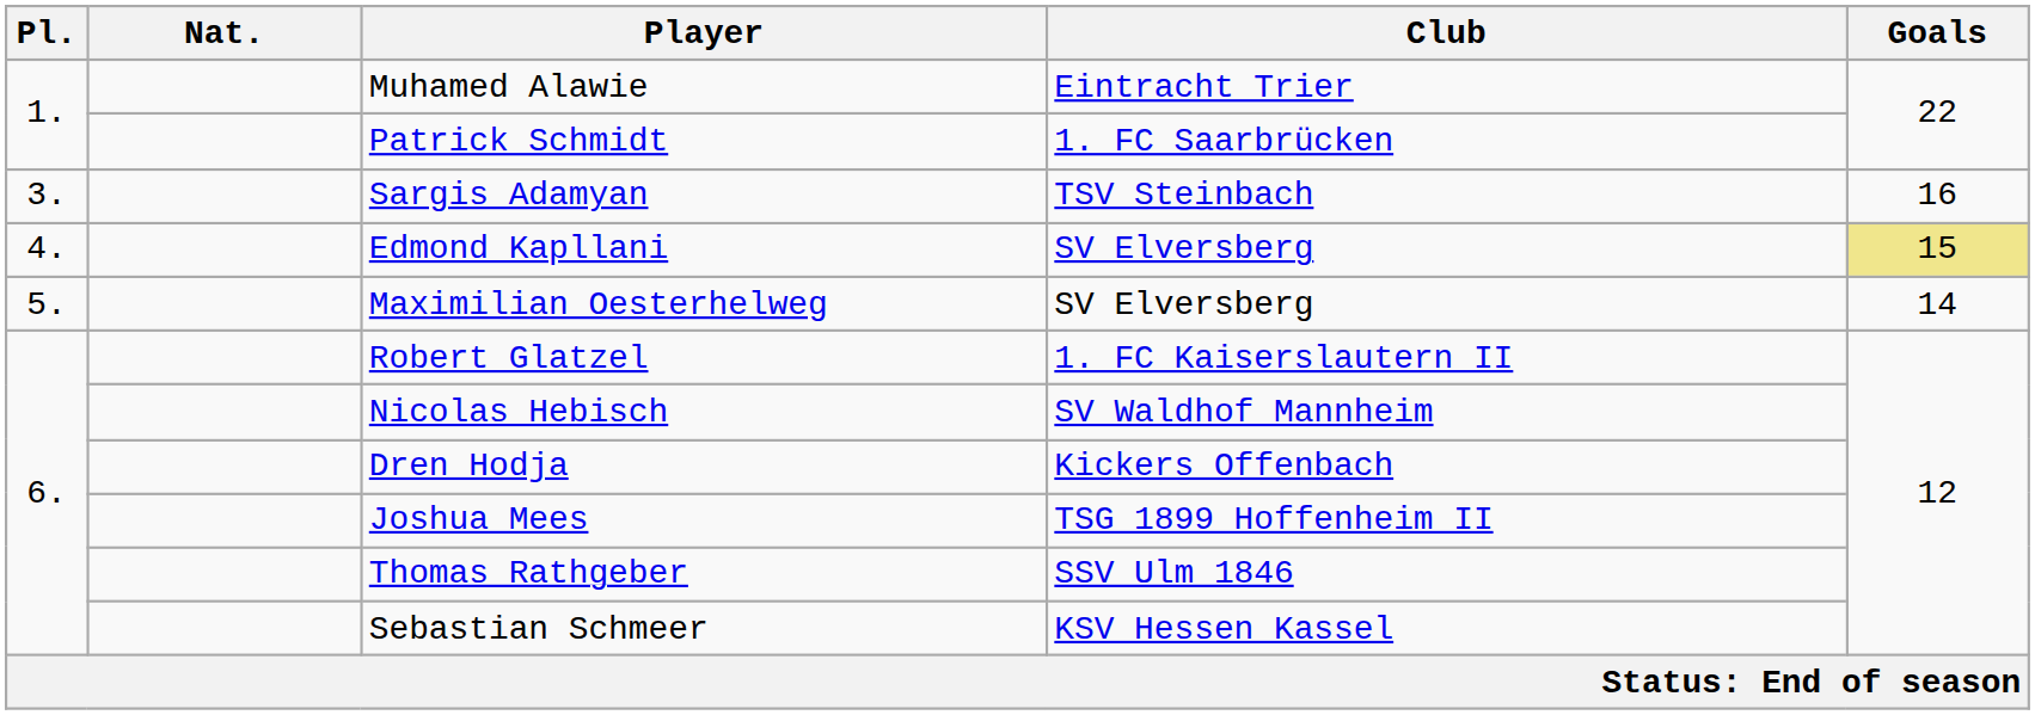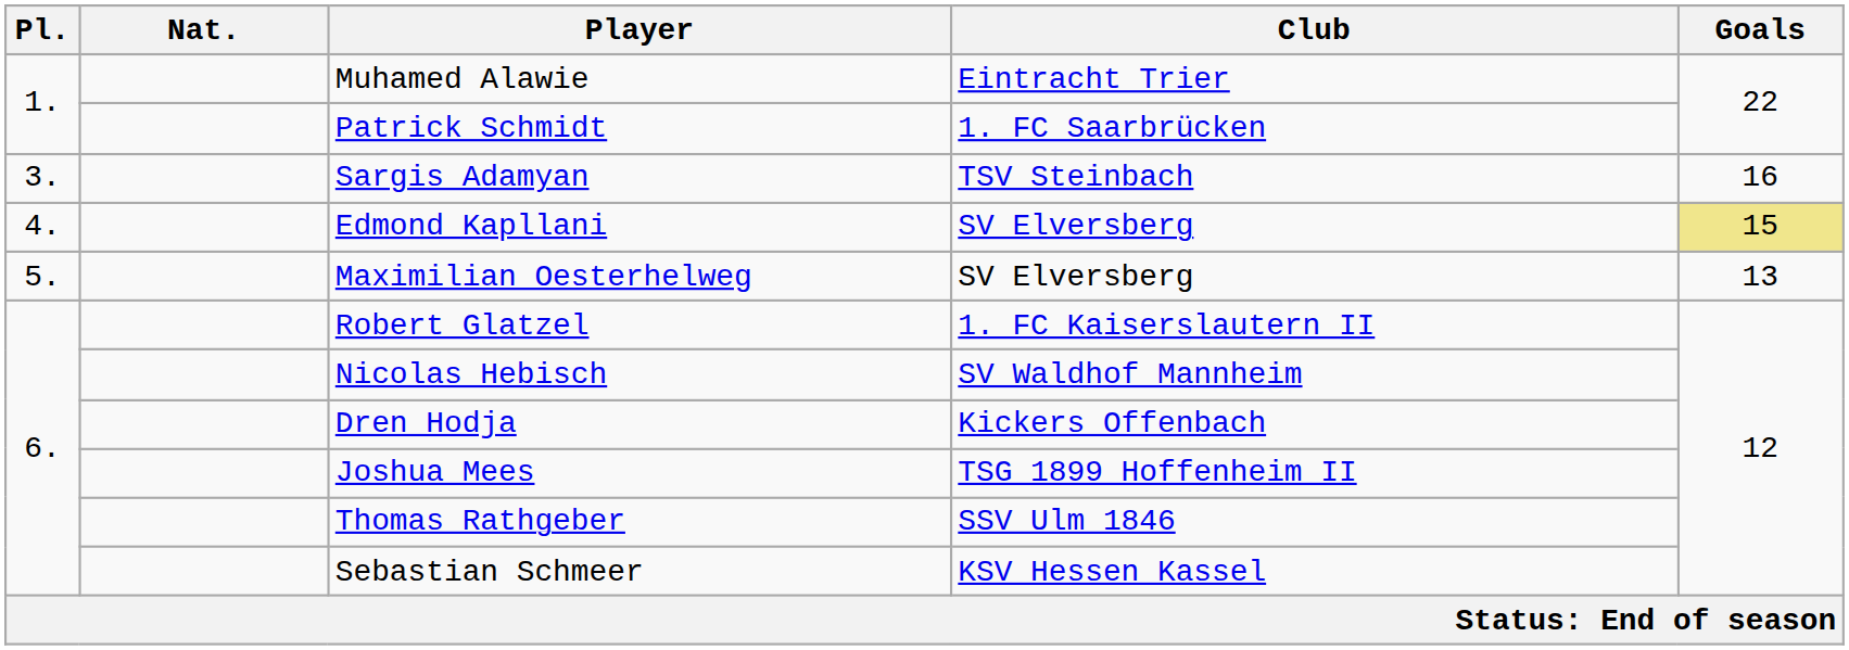 <table class="wikitable sortable" style="text-align:center; width:50%">
 <tr class="hintergrundfarbe5">
 <th style="width:2%">Pl.</th>
 <th style="width:12%" class="unsortable">Nat.</th>
 <th style="width:30%">Player</th>
 <th style="width:35%">Club</th>
 <th style="width:8%">Goals</th>
 </tr>
 <tr>
 <td rowspan="2">1.</td>
 <td> </td>
 <td data-sort-value="Alawie, Muhamed" style="text-align:left">Muhamed Alawie</td>
 <td style="text-align:left"><a href='#'>Eintracht Trier</a></td>
 <td rowspan="2">22</td>
 </tr>
 <tr>
 <td></td>
 <td data-sort-value="Schmidt, Patrick" style="text-align:left"><a href='#'>Patrick Schmidt</a></td>
 <td style="text-align:left"><a href='#'>1. FC Saarbrücken</a></td>
 </tr>
 <tr>
 <td>3.</td>
 <td></td>
 <td data-sort-value="Adamyan, Sargis" style="text-align:left"><a href='#'>Sargis Adamyan</a></td>
 <td style="text-align:left"><a href='#'>TSV Steinbach</a></td>
 <td>16</td>
 </tr>
 <tr>
 <td>4.</td>
 <td></td>
 <td data-sort-value="Kapllani, Edmond" style="text-align:left"><a href='#'>Edmond Kapllani</a></td>
 <td style="text-align:left"><a href='#'>SV Elversberg</a></td>
 <td style="background: khaki;">15</td>
 </tr>
 <tr>
 <td>5.</td>
 <td></td>
 <td data-sort-value="Oesterhelweg, Maximilian" style="text-align:left"><a href='#'>Maximilian Oesterhelweg</a></td>
 <td style="text-align:left">SV Elversberg</td>
-<td>14</td>
+<td>13</td>
 </tr>
 <tr>
 <td rowspan="6">6.</td>
 <td></td>
 <td data-sort-value="Glatzel, Robert" style="text-align:left"><a href='#'>Robert Glatzel</a></td>
 <td style="text-align:left"><a href='#'>1. FC Kaiserslautern II</a></td>
 <td rowspan="6">12</td>
 </tr>
 <tr>
 <td></td>
 <td data-sort-value="Hebisch, Nicolas" style="text-align:left"><a href='#'>Nicolas Hebisch</a></td>
 <td style="text-align:left"><a href='#'>SV Waldhof Mannheim</a></td>
 </tr>
 <tr>
 <td> </td>
 <td data-sort-value="Hodja, Dren" style="text-align:left"><a href='#'>Dren Hodja</a></td>
 <td style="text-align:left"><a href='#'>Kickers Offenbach</a></td>
 </tr>
 <tr>
 <td></td>
 <td data-sort-value="Mees, Joshua" style="text-align:left"><a href='#'>Joshua Mees</a></td>
 <td style="text-align:left"><a href='#'>TSG 1899 Hoffenheim II</a></td>
 </tr>
 <tr>
 <td></td>
 <td data-sort-value="Rathgeber, Thomas" style="text-align:left"><a href='#'>Thomas Rathgeber</a></td>
 <td style="text-align:left"><a href='#'>SSV Ulm 1846</a></td>
 </tr>
 <tr>
 <td></td>
 <td data-sort-value="Schmeer, Sebastian" style="text-align:left">Sebastian Schmeer</td>
 <td style="text-align:left"><a href='#'>KSV Hessen Kassel</a></td>
 </tr>
 <tr>
 <th colspan="5" style="text-align:right"><span>Status: End of season</span></th>
 </tr>
 </table>
